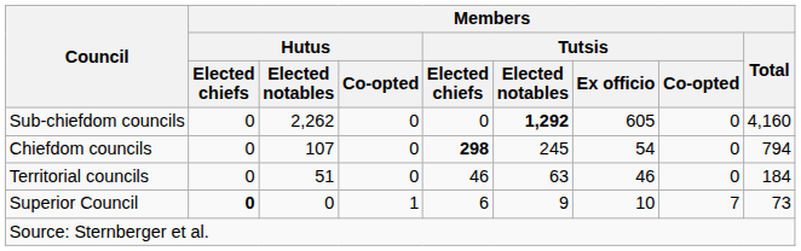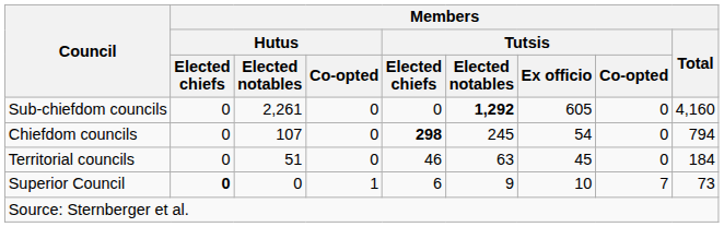 <table class=wikitable style=text-align:right>
 <tr>
 <th rowspan=3>Council</th>
 <th colspan=8>Members</th>
 </tr>
 <tr>
 <th colspan=3>Hutus</th>
 <th colspan=4>Tutsis</th>
 <th rowspan=2>Total</th>
 </tr>
 <tr>
 <th>Elected<br>chiefs</th>
 <th>Elected<br>notables</th>
 <th>Co-opted</th>
 <th>Elected<br>chiefs</th>
 <th>Elected<br>notables</th>
 <th>Ex officio</th>
 <th>Co-opted</th>
 </tr>
 <tr>
 <td align=left>Sub-chiefdom councils</td>
 <td>0</td>
-<td>2,262</td>
+<td>2,261</td>
 <td>0</td>
 <td>0</td>
 <td><strong>1,292</strong></td>
 <td>605</td>
 <td>0</td>
 <td>4,160</td>
 </tr>
 <tr>
 <td align=left>Chiefdom councils</td>
 <td>0</td>
 <td>107</td>
 <td>0</td>
 <td><strong>298</strong></td>
 <td>245</td>
 <td>54</td>
 <td>0</td>
 <td>794</td>
 </tr>
 <tr>
 <td align=left>Territorial councils</td>
 <td>0</td>
 <td>51</td>
 <td>0</td>
 <td>46</td>
 <td>63</td>
-<td>46</td>
+<td>45</td>
 <td>0</td>
 <td>184</td>
 </tr>
 <tr>
 <td align=left>Superior Council</td>
 <td><strong>0</strong></td>
 <td>0</td>
 <td>1</td>
 <td>6</td>
 <td>9</td>
 <td>10</td>
 <td>7</td>
 <td>73</td>
 </tr>
 <tr>
 <td align=left colspan=13>Source: Sternberger et al.</td>
 </tr>
 </table>
